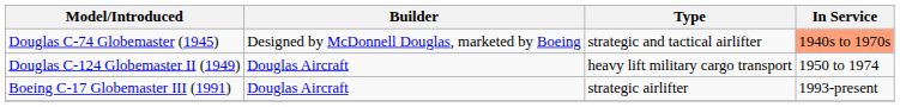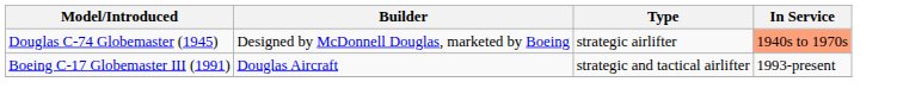 <table class="wikitable">
 <tr valign="top">
 <th>Model/Introduced</th>
 <th>Builder</th>
 <th>Type</th>
 <th>In Service</th>
 </tr>
 <tr>
 <td><a href='#'>Douglas C-74 Globemaster</a> (<a href='#'>1945</a>)</td>
 <td>Designed by <a href='#'>McDonnell Douglas</a>, marketed by <a href='#'>Boeing</a></td>
-<td>strategic and tactical airlifter</td>
+<td>strategic airlifter</td>
 <td style="background: lightsalmon;">1940s to 1970s</td>
-</tr>
-<tr>
-<td><a href='#'>Douglas C-124 Globemaster II</a> (<a href='#'>1949</a>)</td>
-<td><a href='#'>Douglas Aircraft</a></td>
-<td>heavy lift military cargo transport</td>
-<td>1950 to 1974</td>
 </tr>
 <tr>
 <td><a href='#'>Boeing C-17 Globemaster III</a> (<a href='#'>1991</a>)</td>
 <td><a href='#'>Douglas Aircraft</a></td>
-<td>strategic airlifter</td>
+<td>strategic and tactical airlifter</td>
 <td>1993-present</td>
 </tr>
 <tr>
 </tr>
 </table>
